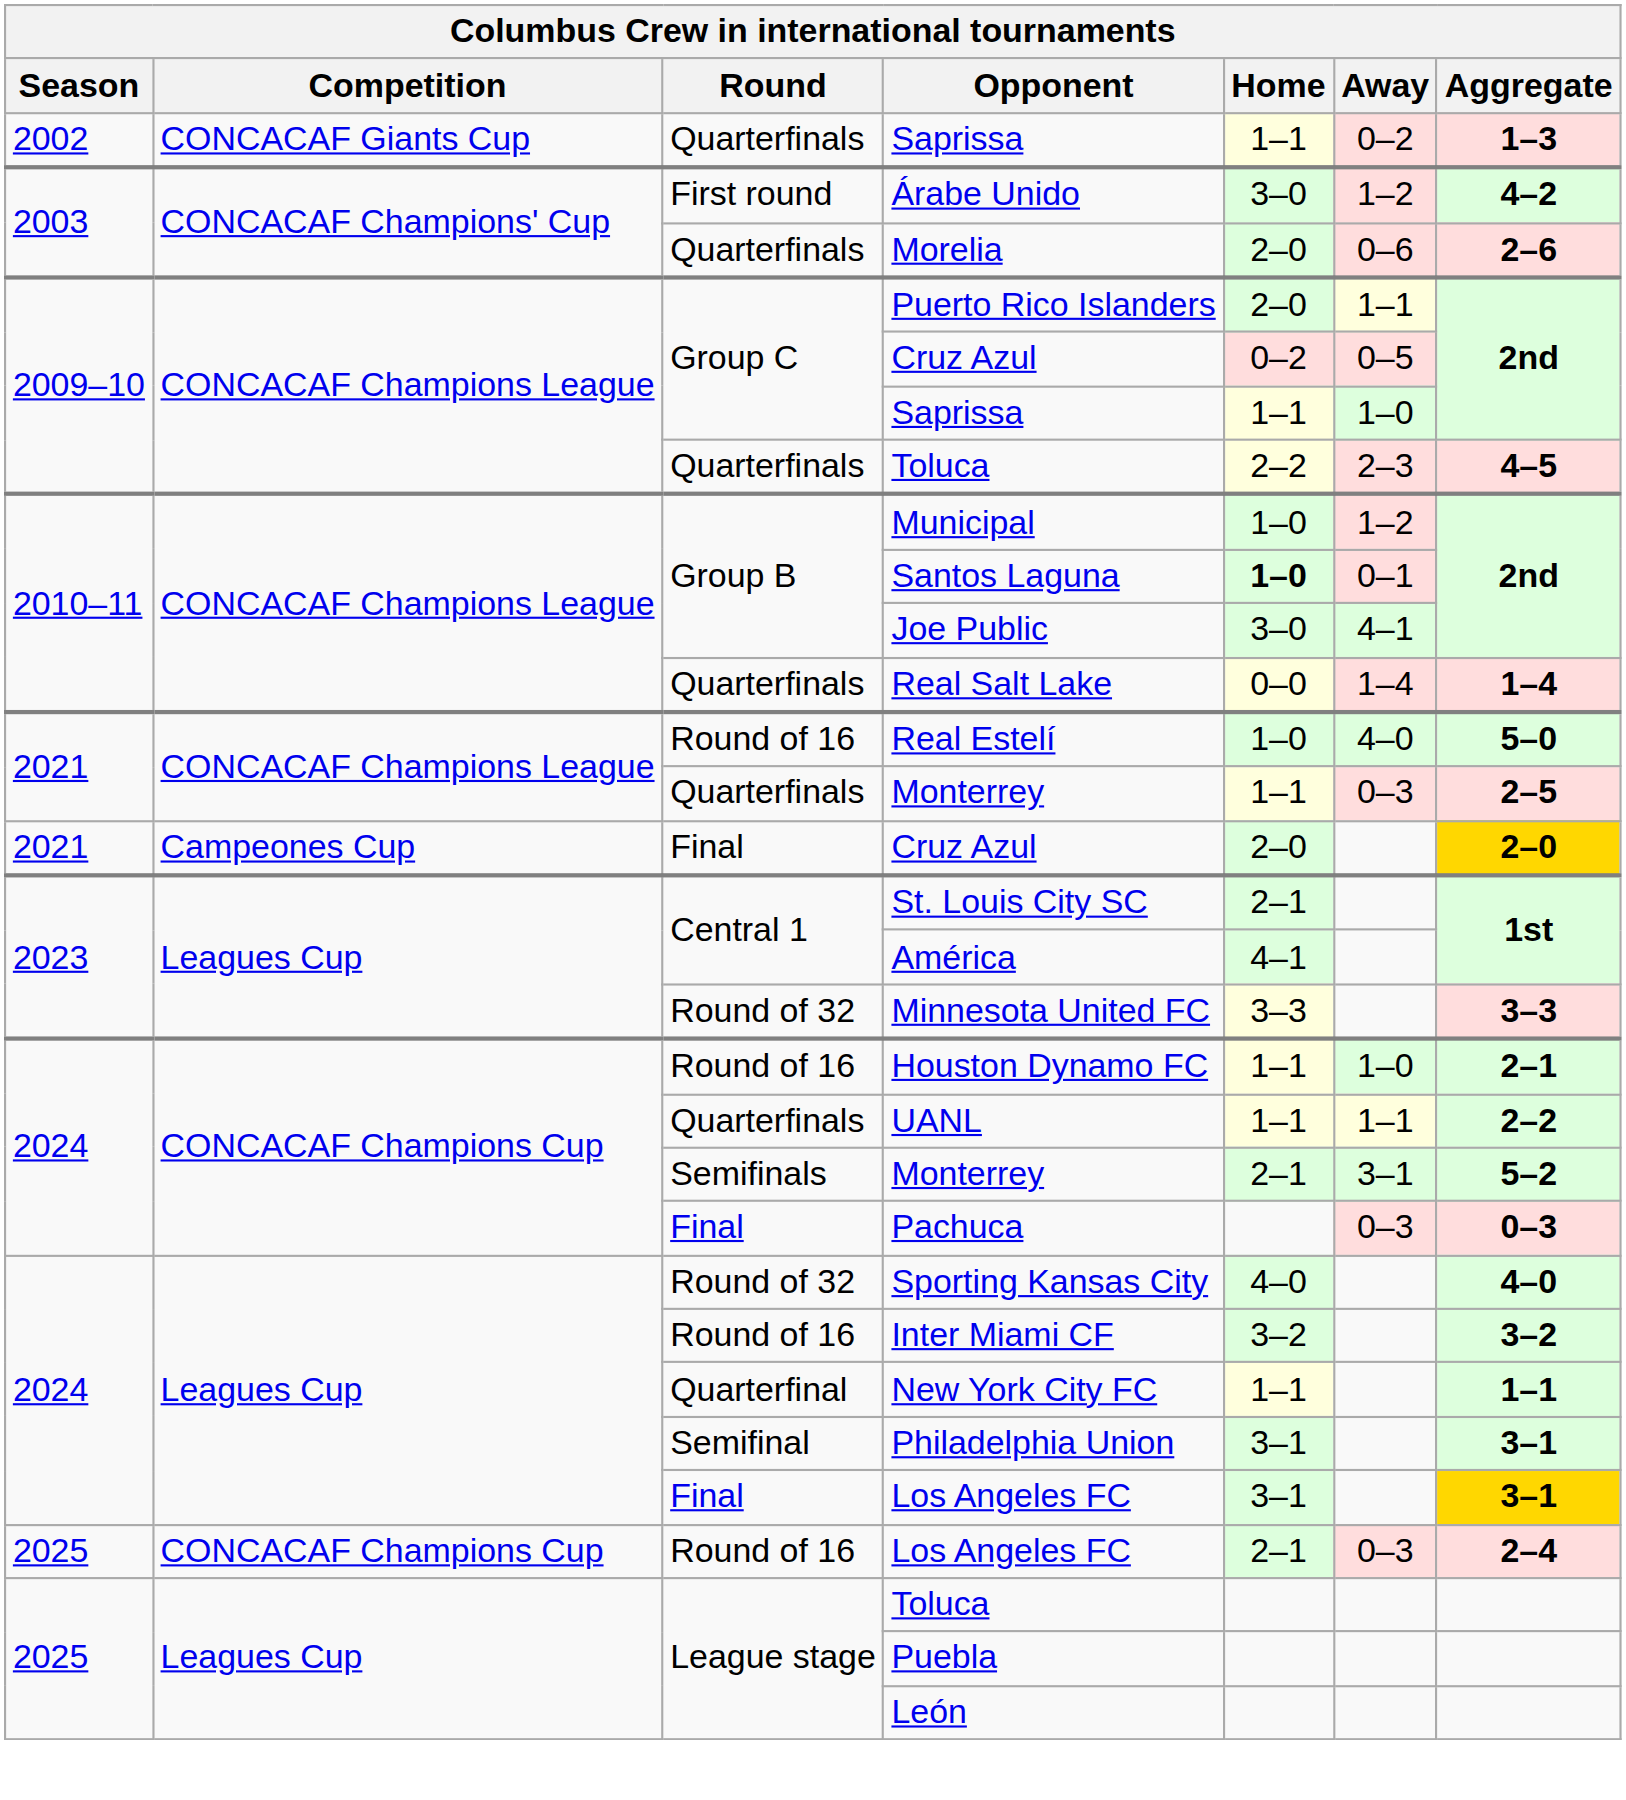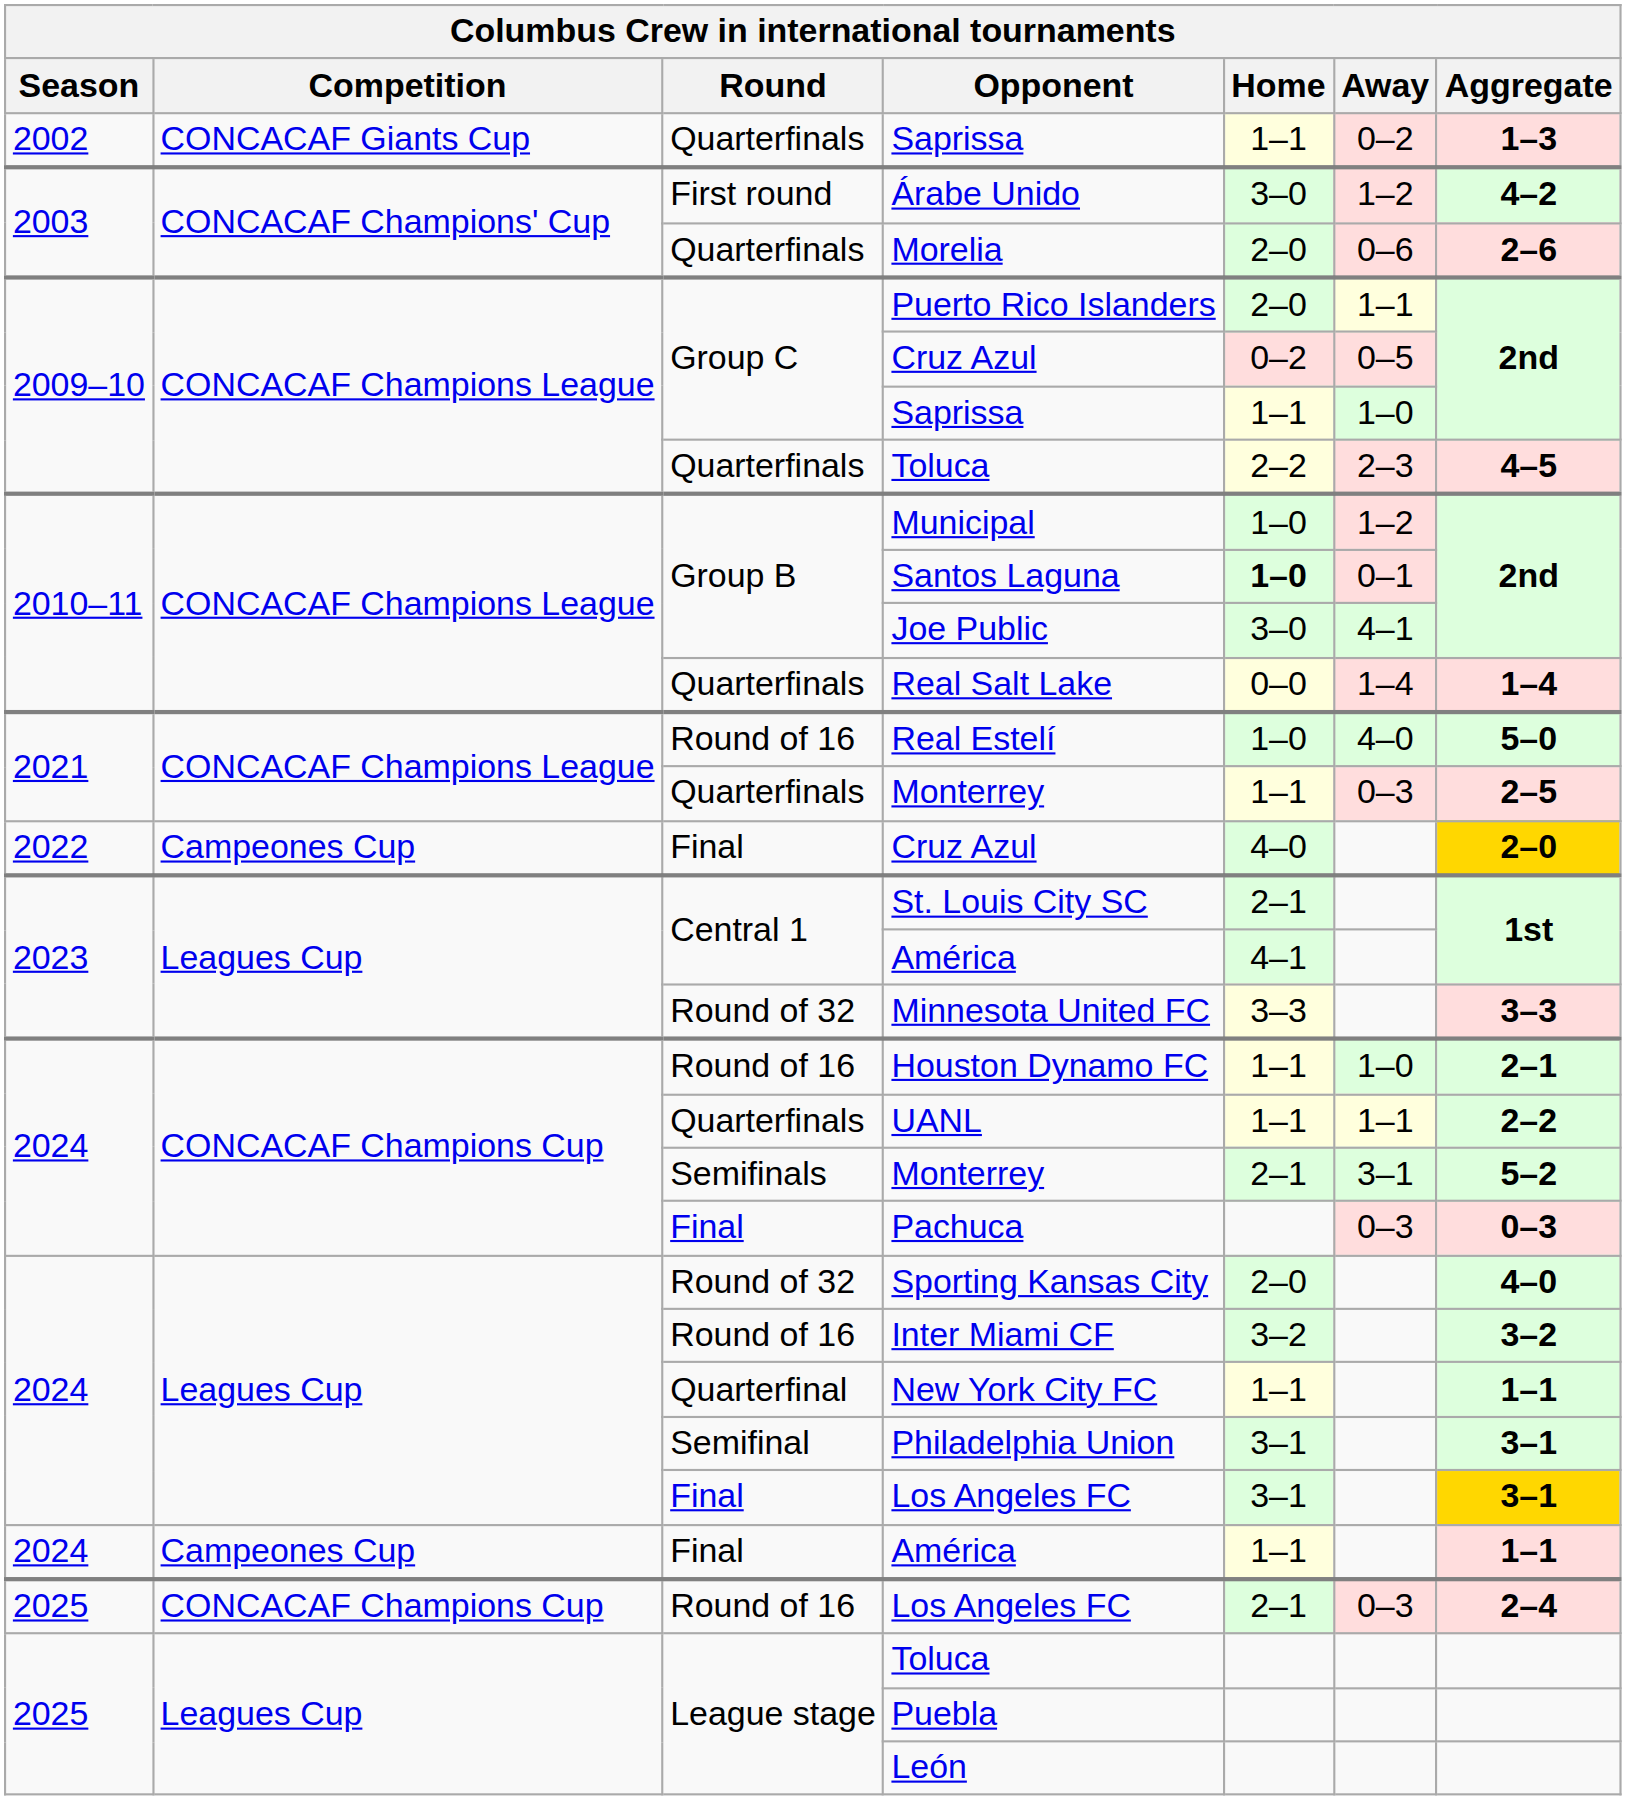 <table class="wikitable">
 <tr>
 <th colspan="7"><strong>Columbus Crew in international tournaments</strong></th>
 </tr>
 <tr>
 <th>Season</th>
 <th>Competition</th>
 <th>Round</th>
 <th>Opponent</th>
 <th>Home</th>
 <th>Away</th>
 <th>Aggregate</th>
 </tr>
 <tr style="border-bottom: 2px solid grey;">
 <td><a href='#'>2002</a></td>
 <td><a href='#'>CONCACAF Giants Cup</a></td>
 <td>Quarterfinals</td>
 <td> <a href='#'>Saprissa</a></td>
 <td style="text-align:center; background:#ffd;">1–1</td>
 <td style="text-align:center; background:#fdd;">0–2</td>
 <td style="text-align:center; background:#fdd;"><strong>1–3</strong></td>
 </tr>
 <tr>
 <td rowspan=2 style="border-bottom: 2px solid grey;"><a href='#'>2003</a></td>
 <td rowspan=2 style="border-bottom: 2px solid grey;"><a href='#'>CONCACAF Champions' Cup</a></td>
 <td>First round</td>
 <td> <a href='#'>Árabe Unido</a></td>
 <td style="text-align:center; background:#dfd;">3–0</td>
 <td style="text-align:center; background:#fdd;">1–2</td>
 <td style="text-align:center; background:#dfd;"><strong>4–2</strong></td>
 </tr>
 <tr style="border-bottom: 2px solid grey;">
 <td>Quarterfinals</td>
 <td> <a href='#'>Morelia</a></td>
 <td style="text-align:center; background:#dfd;">2–0</td>
 <td style="text-align:center; background:#fdd;">0–6</td>
 <td style="text-align:center; background:#fdd;"><strong>2–6</strong></td>
 </tr>
 <tr>
 <td rowspan=4 style="border-bottom: 2px solid grey;"><a href='#'>2009–10</a></td>
 <td rowspan=4 style="border-bottom: 2px solid grey;"><a href='#'>CONCACAF Champions League</a></td>
 <td rowspan=3>Group C</td>
 <td> <a href='#'>Puerto Rico Islanders</a></td>
 <td style="text-align:center; background:#dfd;">2–0</td>
 <td style="text-align:center; background:#ffd;">1–1</td>
 <td rowspan=3 style="text-align:center; background:#dfd;"><strong>2nd</strong></td>
 </tr>
 <tr>
 <td> <a href='#'>Cruz Azul</a></td>
 <td style="text-align:center; background:#fdd;">0–2</td>
 <td style="text-align:center; background:#fdd;">0–5</td>
 </tr>
 <tr>
 <td> <a href='#'>Saprissa</a></td>
 <td style="text-align:center; background:#ffd;">1–1</td>
 <td style="text-align:center; background:#dfd;">1–0</td>
 </tr>
 <tr style="border-bottom: 2px solid grey;">
 <td>Quarterfinals</td>
 <td> <a href='#'>Toluca</a></td>
 <td style="text-align:center; background:#ffd;">2–2</td>
 <td style="text-align:center; background:#fdd;">2–3</td>
 <td style="text-align:center; background:#fdd;"><strong>4–5</strong></td>
 </tr>
 <tr>
 <td rowspan=4 style="border-bottom: 2px solid grey;"><a href='#'>2010–11</a></td>
 <td rowspan=4 style="border-bottom: 2px solid grey;"><a href='#'>CONCACAF Champions League</a></td>
 <td rowspan=3>Group B</td>
 <td> <a href='#'>Municipal</a></td>
 <td style="text-align:center; background:#dfd;">1–0</td>
 <td style="text-align:center; background:#fdd;">1–2</td>
 <td rowspan=3 style="text-align:center; background:#dfd;"><strong>2nd</strong></td>
 </tr>
 <tr>
 <td> <a href='#'>Santos Laguna</a></td>
 <td style="text-align:center; background:#dfd;"><strong>1–0</strong></td>
 <td style="text-align:center; background:#fdd;">0–1</td>
 </tr>
 <tr>
 <td> <a href='#'>Joe Public</a></td>
 <td style="text-align:center; background:#dfd;">3–0</td>
 <td style="text-align:center; background:#dfd;">4–1</td>
 </tr>
 <tr style="border-bottom: 2px solid grey;">
 <td>Quarterfinals</td>
 <td> <a href='#'>Real Salt Lake</a></td>
 <td style="text-align:center; background:#ffd;">0–0</td>
 <td style="text-align:center; background:#fdd;">1–4</td>
 <td style="text-align:center; background:#fdd;"><strong>1–4</strong></td>
 </tr>
 <tr>
 <td rowspan=2><a href='#'>2021</a></td>
 <td rowspan=2><a href='#'>CONCACAF Champions League</a></td>
 <td>Round of 16</td>
 <td> <a href='#'>Real Estelí</a></td>
 <td style="text-align:center; background:#dfd;">1–0</td>
 <td style="text-align:center; background:#dfd;">4–0</td>
 <td style="text-align:center; background:#dfd;"><strong>5–0</strong></td>
 </tr>
 <tr>
 <td>Quarterfinals</td>
 <td> <a href='#'>Monterrey</a></td>
 <td style="text-align:center; background:#ffd;">1–1</td>
 <td style="text-align:center; background:#fdd;">0–3</td>
 <td style="text-align:center; background:#fdd;"><strong>2–5</strong></td>
 </tr>
 <tr style="border-bottom: 2px solid grey;">
-<td><a href='#'>2021</a></td>
+<td><a href='#'>2022</a></td>
 <td><a href='#'>Campeones Cup</a></td>
 <td>Final</td>
 <td> <a href='#'>Cruz Azul</a></td>
-<td style="text-align:center; background:#dfd;">2–0</td>
+<td style="text-align:center; background:#dfd;">4–0</td>
 <td></td>
 <td bgcolor=Gold style="text-align:center;"><strong>2–0</strong></td>
 </tr>
 <tr>
 <td rowspan=3 style="border-bottom: 2px solid grey;"><a href='#'>2023</a></td>
 <td rowspan=3 style="border-bottom: 2px solid grey;"><a href='#'>Leagues Cup</a></td>
 <td rowspan=2>Central 1</td>
 <td> <a href='#'>St. Louis City SC</a></td>
 <td style="text-align:center; background:#dfd;">2–1</td>
 <td></td>
 <td rowspan=2 style="text-align:center; background:#dfd;"><strong>1st</strong></td>
 </tr>
 <tr>
 <td> <a href='#'>América</a></td>
 <td style="text-align:center; background:#dfd;">4–1</td>
 <td></td>
 </tr>
 <tr style="border-bottom: 2px solid grey;">
 <td>Round of 32</td>
 <td> <a href='#'>Minnesota United FC</a></td>
 <td style="text-align:center; background:#ffd;">3–3</td>
 <td></td>
 <td style="text-align:center; background:#fdd;"><strong>3–3 </strong></td>
 </tr>
 <tr>
 <td rowspan=4><a href='#'>2024</a></td>
 <td rowspan=4><a href='#'>CONCACAF Champions Cup</a></td>
 <td>Round of 16</td>
 <td> <a href='#'>Houston Dynamo FC</a></td>
 <td style="text-align:center; background:#ffd;">1–1</td>
 <td style="text-align:center; background:#dfd;">1–0</td>
 <td style="text-align:center; background:#dfd;"><strong>2–1</strong></td>
 </tr>
 <tr>
 <td>Quarterfinals</td>
 <td> <a href='#'>UANL</a></td>
 <td style="text-align:center; background:#ffd;">1–1</td>
 <td style="text-align:center; background:#ffd;">1–1</td>
 <td style="text-align:center; background:#dfd;"><strong>2–2 </strong></td>
 </tr>
 <tr>
 <td>Semifinals</td>
 <td> <a href='#'>Monterrey</a></td>
 <td style="text-align:center; background:#dfd;">2–1</td>
 <td style="text-align:center; background:#dfd;">3–1</td>
 <td style="text-align:center; background:#dfd;"><strong>5–2</strong></td>
 </tr>
 <tr>
 <td><a href='#'>Final</a></td>
 <td> <a href='#'>Pachuca</a></td>
 <td></td>
 <td style="text-align:center; background:#fdd;">0–3</td>
 <td style="text-align:center; background:#fdd;"><strong>0–3</strong></td>
 </tr>
 <tr>
 <td rowspan=5><a href='#'>2024</a></td>
 <td rowspan=5><a href='#'>Leagues Cup</a></td>
 <td>Round of 32</td>
 <td> <a href='#'>Sporting Kansas City</a></td>
-<td style="text-align:center; background:#dfd;">4–0</td>
+<td style="text-align:center; background:#dfd;">2–0</td>
 <td></td>
 <td style="text-align:center; background:#dfd;"><strong>4–0</strong></td>
 </tr>
 <tr>
 <td>Round of 16</td>
 <td> <a href='#'>Inter Miami CF</a></td>
 <td style="text-align:center; background:#dfd;">3–2</td>
 <td></td>
 <td style="text-align:center; background:#dfd;"><strong>3–2</strong></td>
 </tr>
 <tr>
 <td>Quarterfinal</td>
 <td> <a href='#'>New York City FC</a></td>
 <td style="text-align:center; background:#ffd;">1–1</td>
 <td></td>
 <td style="text-align:center; background:#dfd;"><strong>1–1 </strong></td>
 </tr>
 <tr>
 <td>Semifinal</td>
 <td> <a href='#'>Philadelphia Union</a></td>
 <td style="text-align:center; background:#dfd;">3–1</td>
 <td></td>
 <td style="text-align:center; background:#dfd;"><strong>3–1</strong></td>
 </tr>
 <tr>
 <td><a href='#'>Final</a></td>
 <td> <a href='#'>Los Angeles FC</a></td>
 <td style="text-align:center; background:#dfd;">3–1</td>
 <td></td>
 <td bgcolor=Gold style="text-align:center;"><strong>3–1</strong></td>
+</tr>
+<tr style="border-bottom: 2px solid grey;">
+<td><a href='#'>2024</a></td>
+<td><a href='#'>Campeones Cup</a></td>
+<td>Final</td>
+<td> <a href='#'>América</a></td>
+<td style="text-align:center; background:#ffd;">1–1</td>
+<td></td>
+<td style="text-align:center; background:#fdd;"><strong>1–1 </strong></td>
 </tr>
 <tr>
 <td><a href='#'>2025</a></td>
 <td><a href='#'>CONCACAF Champions Cup</a></td>
 <td>Round of 16</td>
 <td> <a href='#'>Los Angeles FC</a></td>
 <td style="text-align:center; background:#dfd;">2–1</td>
 <td style="text-align:center; background:#fdd;">0–3</td>
 <td style="text-align:center; background:#fdd;"><strong>2–4</strong></td>
 </tr>
 <tr>
 <td rowspan=3><a href='#'>2025</a></td>
 <td rowspan=3><a href='#'>Leagues Cup</a></td>
 <td rowspan=3>League stage</td>
 <td> <a href='#'>Toluca</a></td>
 <td></td>
 <td></td>
 <td></td>
 </tr>
 <tr>
 <td> <a href='#'>Puebla</a></td>
 <td></td>
 <td></td>
 <td></td>
 </tr>
 <tr>
 <td> <a href='#'>León</a></td>
 <td></td>
 <td></td>
 <td></td>
 </tr>
 </table>
